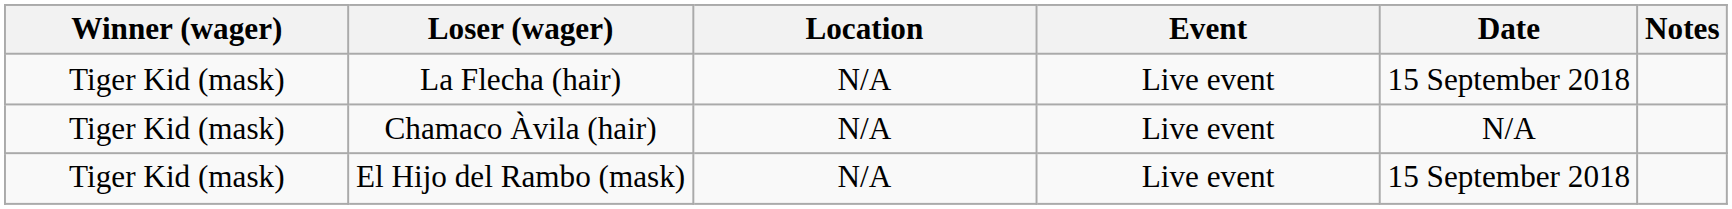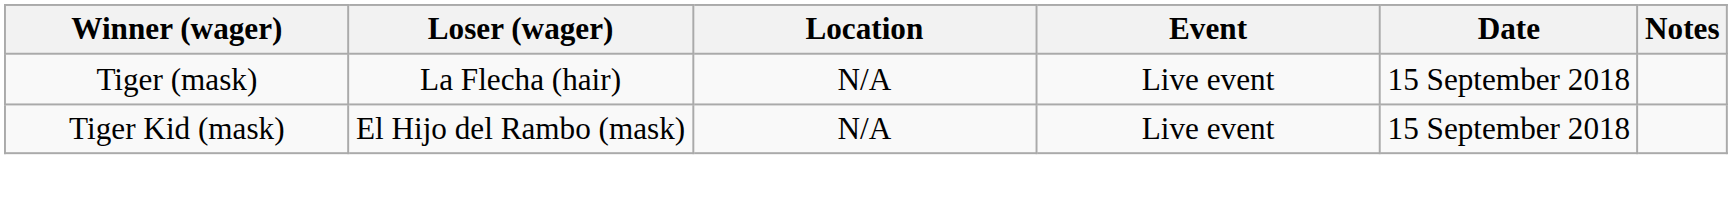 <table class="wikitable sortable" width=100%  style="text-align: center">
 <tr>
 <th width=20% scope="col">Winner (wager)</th>
 <th width=20% scope="col">Loser (wager)</th>
 <th width=20% scope="col">Location</th>
 <th width=20% scope="col">Event</th>
 <th width=15% scope="col">Date</th>
 <th class="unsortable" width=5% scope="col">Notes</th>
 </tr>
 <tr>
-<td>Tiger Kid (mask)</td>
+<td>Tiger (mask)</td>
 <td>La Flecha (hair)</td>
 <td>N/A</td>
 <td>Live event</td>
 <td>15 September 2018</td>
-<td></td>
-</tr>
-<tr>
-<td>Tiger Kid (mask)</td>
-<td>Chamaco Àvila (hair)</td>
-<td>N/A</td>
-<td>Live event</td>
-<td>N/A</td>
 <td></td>
 </tr>
 <tr>
 <td>Tiger Kid (mask)</td>
 <td>El Hijo del Rambo (mask)</td>
 <td>N/A</td>
 <td>Live event</td>
 <td>15 September 2018</td>
 <td></td>
 </tr>
 </table>
